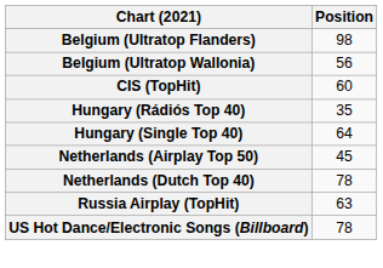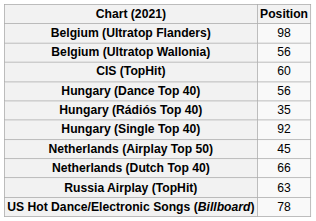 <table class="wikitable sortable plainrowheaders" style="text-align:center">
 <tr>
 <th scope="col">Chart (2021)</th>
 <th scope="col">Position</th>
 </tr>
 <tr>
 <th scope="row">Belgium (Ultratop Flanders)</th>
 <td>98</td>
 </tr>
 <tr>
 <th scope="row">Belgium (Ultratop Wallonia)</th>
 <td>56</td>
 </tr>
 <tr>
 <th scope="row">CIS (TopHit)</th>
 <td>60</td>
 </tr>
 <tr>
+<th scope="row">Hungary (Dance Top 40)</th>
+<td>56</td>
+</tr>
+<tr>
 <th scope="row">Hungary (Rádiós Top 40)</th>
 <td>35</td>
 </tr>
 <tr>
 <th scope="row">Hungary (Single Top 40)</th>
-<td>64</td>
+<td>92</td>
 </tr>
 <tr>
 <th scope="row">Netherlands (Airplay Top 50)</th>
 <td>45</td>
 </tr>
 <tr>
 <th scope="row">Netherlands (Dutch Top 40)</th>
-<td>78</td>
+<td>66</td>
 </tr>
 <tr>
 <th scope="row">Russia Airplay (TopHit)</th>
 <td>63</td>
 </tr>
 <tr>
 <th scope="row">US Hot Dance/Electronic Songs (<em>Billboard</em>)</th>
 <td>78</td>
 </tr>
 </table>
